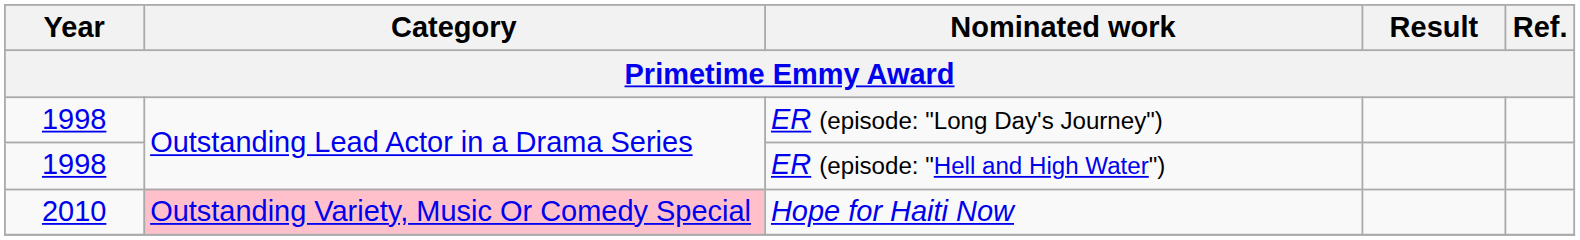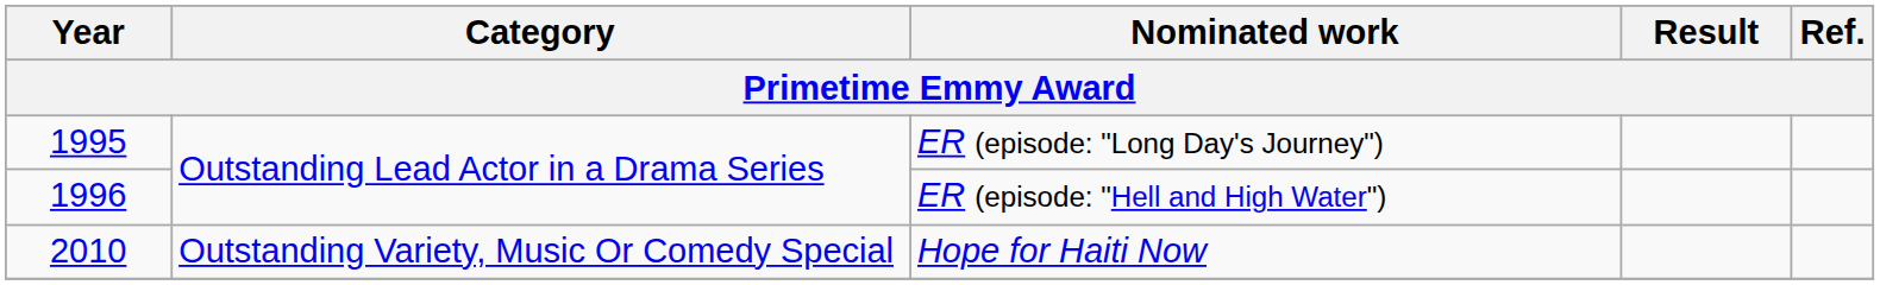 <table class=wikitable>
 <tr>
 <th scope="col" style="width:5em;">Year</th>
 <th scope="col" style="width:26em;">Category</th>
 <th scope="col" style="width:25em;">Nominated work</th>
 <th scope="col" style="width:5em;">Result</th>
 <th>Ref.</th>
 </tr>
 <tr>
 <th colspan=5><a href='#'>Primetime Emmy Award</a></th>
 </tr>
 <tr>
-<td style="text-align:center;"><a href='#'>1998</a></td>
+<td style="text-align:center;"><a href='#'>1995</a></td>
 <td rowspan="2"><a href='#'>Outstanding Lead Actor in a Drama Series</a></td>
 <td><em><a href='#'>ER</a></em> <small> (episode: "Long Day's Journey") </small></td>
 <td></td>
 <td style="text-align:center;", rowspan="1"></td>
 </tr>
 <tr>
-<td style="text-align:center;"><a href='#'>1998</a></td>
+<td style="text-align:center;"><a href='#'>1996</a></td>
 <td><em><a href='#'>ER</a></em> <small> (episode: "<a href='#'>Hell and High Water</a>") </small></td>
 <td></td>
 <td style="text-align:center;"></td>
 </tr>
 <tr>
 <td style="text-align:center;"><a href='#'>2010</a></td>
-<td style="background: pink;"><a href='#'>Outstanding Variety, Music Or Comedy Special</a></td>
+<td><a href='#'>Outstanding Variety, Music Or Comedy Special</a></td>
 <td><em><a href='#'>Hope for Haiti Now</a></em></td>
 <td></td>
 <td style="text-align:center;"></td>
 </tr>
 <tr>
 </tr>
 </table>
